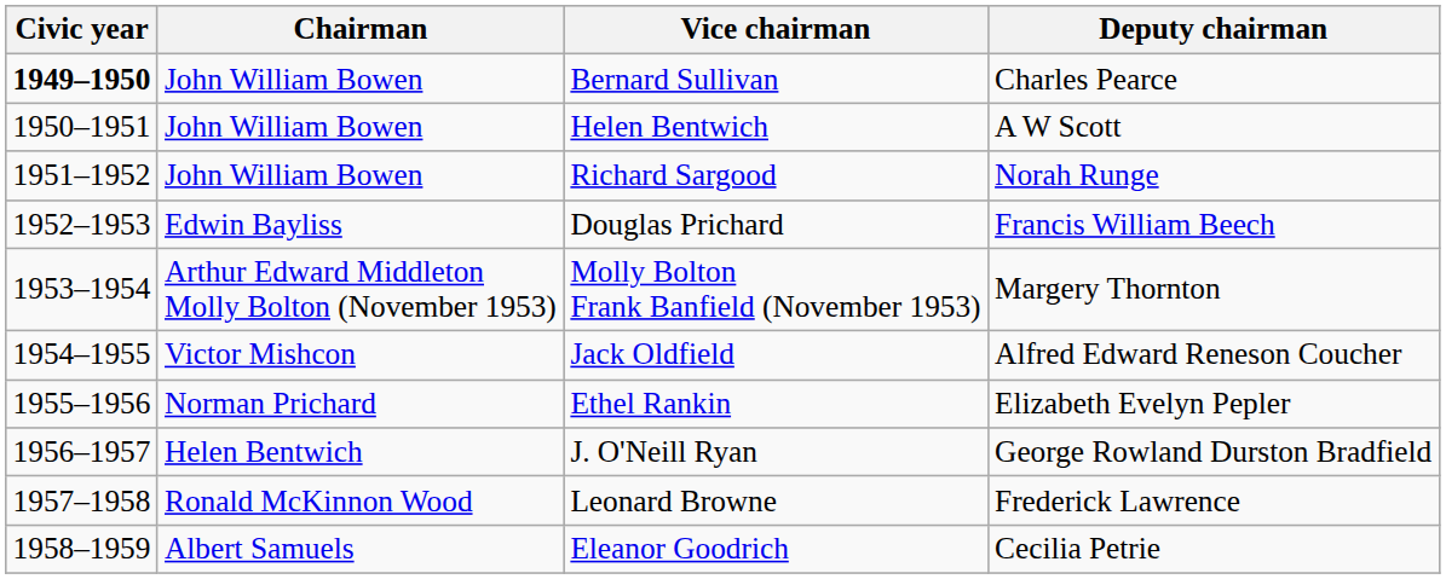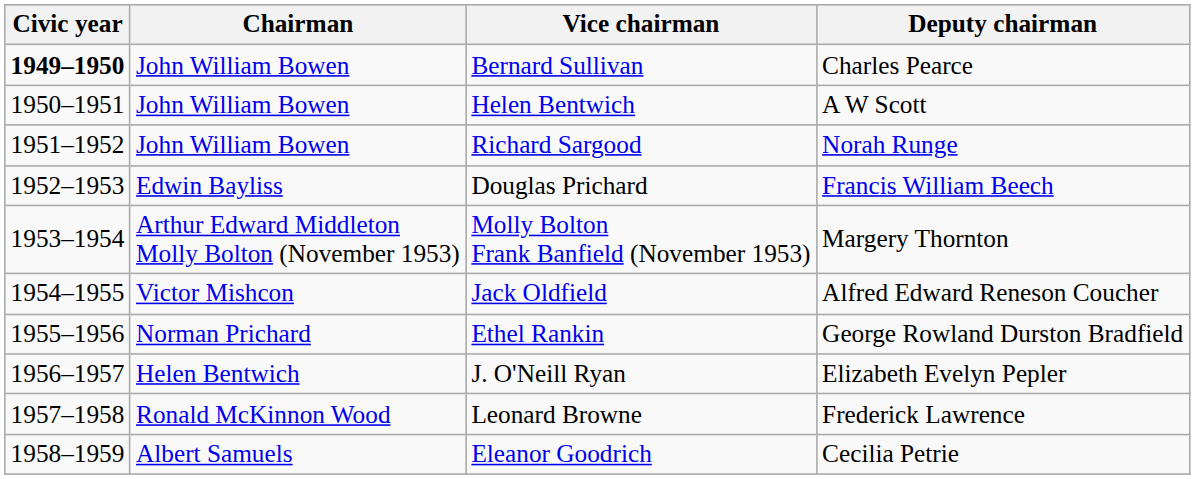 <table class="wikitable" border="1">
 <tr>
 <th>Civic year</th>
 <th>Chairman</th>
 <th>Vice chairman</th>
 <th>Deputy chairman</th>
 </tr>
 <tr>
 <td><strong>1949–1950</strong></td>
 <td><a href='#'>John William Bowen</a></td>
 <td><a href='#'>Bernard Sullivan</a></td>
 <td>Charles Pearce</td>
 </tr>
 <tr>
 <td>1950–1951</td>
 <td><a href='#'>John William Bowen</a></td>
 <td><a href='#'>Helen Bentwich</a></td>
 <td>A W Scott</td>
 </tr>
 <tr>
 <td>1951–1952</td>
 <td><a href='#'>John William Bowen</a></td>
 <td><a href='#'>Richard Sargood</a></td>
 <td><a href='#'>Norah Runge</a></td>
 </tr>
 <tr>
 <td>1952–1953</td>
 <td><a href='#'>Edwin Bayliss</a></td>
 <td>Douglas Prichard</td>
 <td><a href='#'>Francis William Beech</a></td>
 </tr>
 <tr>
 <td>1953–1954</td>
 <td><a href='#'>Arthur Edward Middleton</a> <br><a href='#'>Molly Bolton</a> (November 1953) </td>
 <td><a href='#'>Molly Bolton</a> <br> <a href='#'>Frank Banfield</a> (November 1953) </td>
 <td>Margery Thornton</td>
 </tr>
 <tr>
 <td>1954–1955</td>
 <td><a href='#'>Victor Mishcon</a></td>
 <td><a href='#'>Jack Oldfield</a></td>
 <td>Alfred Edward Reneson Coucher</td>
 </tr>
 <tr>
 <td>1955–1956</td>
 <td><a href='#'>Norman Prichard</a></td>
 <td><a href='#'>Ethel Rankin</a></td>
-<td>Elizabeth Evelyn Pepler</td>
+<td>George Rowland Durston Bradfield</td>
 </tr>
 <tr>
 <td>1956–1957</td>
 <td><a href='#'>Helen Bentwich</a></td>
 <td>J. O'Neill Ryan</td>
-<td>George Rowland Durston Bradfield</td>
+<td>Elizabeth Evelyn Pepler</td>
 </tr>
 <tr>
 <td>1957–1958</td>
 <td><a href='#'>Ronald McKinnon Wood</a></td>
 <td>Leonard Browne</td>
 <td>Frederick Lawrence</td>
 </tr>
 <tr>
 <td>1958–1959</td>
 <td><a href='#'>Albert Samuels</a></td>
 <td><a href='#'>Eleanor Goodrich</a></td>
 <td>Cecilia Petrie</td>
 </tr>
 </table>
